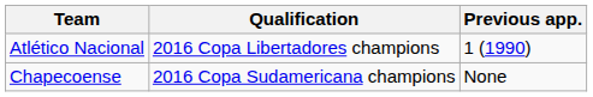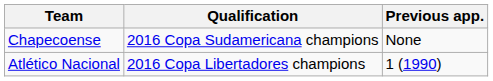 <table class="wikitable">
 <tr>
 <th>Team</th>
 <th>Qualification</th>
 <th>Previous app.</th>
 </tr>
 <tr>
+<td> <a href='#'>Chapecoense</a></td>
+<td><a href='#'>2016 Copa Sudamericana</a> champions</td>
+<td>None</td>
+</tr>
+<tr>
 <td> <a href='#'>Atlético Nacional</a></td>
 <td><a href='#'>2016 Copa Libertadores</a> champions</td>
 <td>1 (<a href='#'>1990</a>)</td>
 </tr>
-<tr>
-<td> <a href='#'>Chapecoense</a></td>
-<td><a href='#'>2016 Copa Sudamericana</a> champions</td>
-<td>None</td>
-</tr>
 </table>
